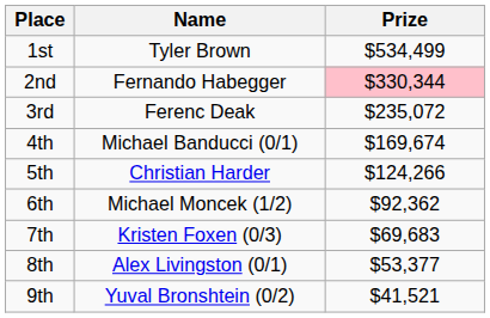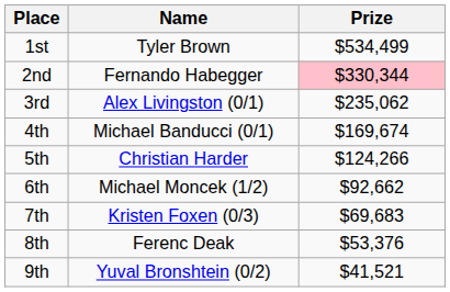 <table class="wikitable">
 <tr>
 <th width="50">Place</th>
 <th width="200">Name</th>
 <th width="125">Prize</th>
 </tr>
 <tr>
 <td align = "center">1st</td>
 <td align = "center"> Tyler Brown</td>
 <td align = "center">$534,499</td>
 </tr>
 <tr>
 <td align = "center">2nd</td>
 <td align = "center"> Fernando Habegger</td>
 <td align = "center" style="background: pink;">$330,344</td>
 </tr>
 <tr>
 <td align = "center">3rd</td>
-<td align = "center"> Ferenc Deak</td>
-<td align = "center">$235,072</td>
+<td align = "center"> <a href='#'>Alex Livingston</a> (0/1)</td>
+<td align = "center">$235,062</td>
 </tr>
 <tr>
 <td align = "center">4th</td>
 <td align = "center"> Michael Banducci (0/1)</td>
 <td align = "center">$169,674</td>
 </tr>
 <tr>
 <td align = "center">5th</td>
 <td align = "center"> <a href='#'>Christian Harder</a></td>
 <td align = "center">$124,266</td>
 </tr>
 <tr>
 <td align = "center">6th</td>
 <td align = "center"> Michael Moncek (1/2)</td>
-<td align = "center">$92,362</td>
+<td align = "center">$92,662</td>
 </tr>
 <tr>
 <td align = "center">7th</td>
 <td align = "center"> <a href='#'>Kristen Foxen</a> (0/3)</td>
 <td align = "center">$69,683</td>
 </tr>
 <tr>
 <td align = "center">8th</td>
-<td align = "center"> <a href='#'>Alex Livingston</a> (0/1)</td>
-<td align = "center">$53,377</td>
+<td align = "center"> Ferenc Deak</td>
+<td align = "center">$53,376</td>
 </tr>
 <tr>
 <td align = "center">9th</td>
 <td align = "center"> <a href='#'>Yuval Bronshtein</a> (0/2)</td>
 <td align = "center">$41,521</td>
 </tr>
 </table>
